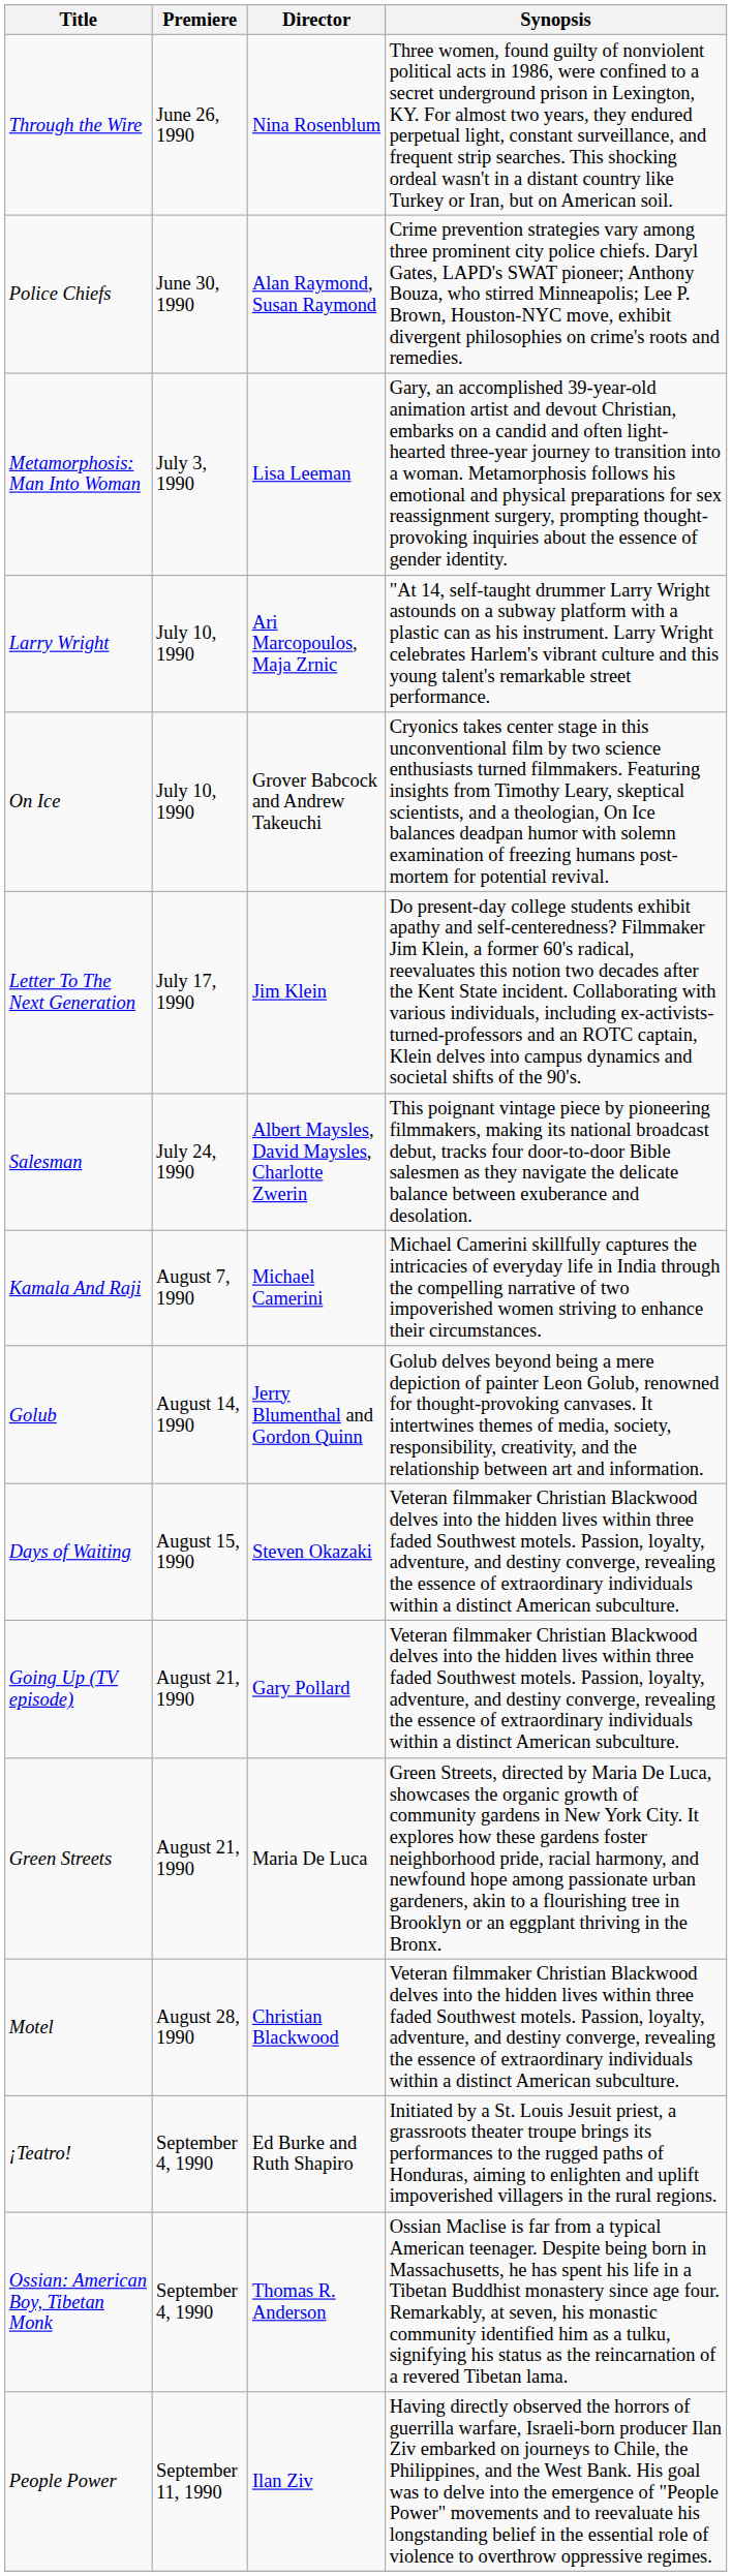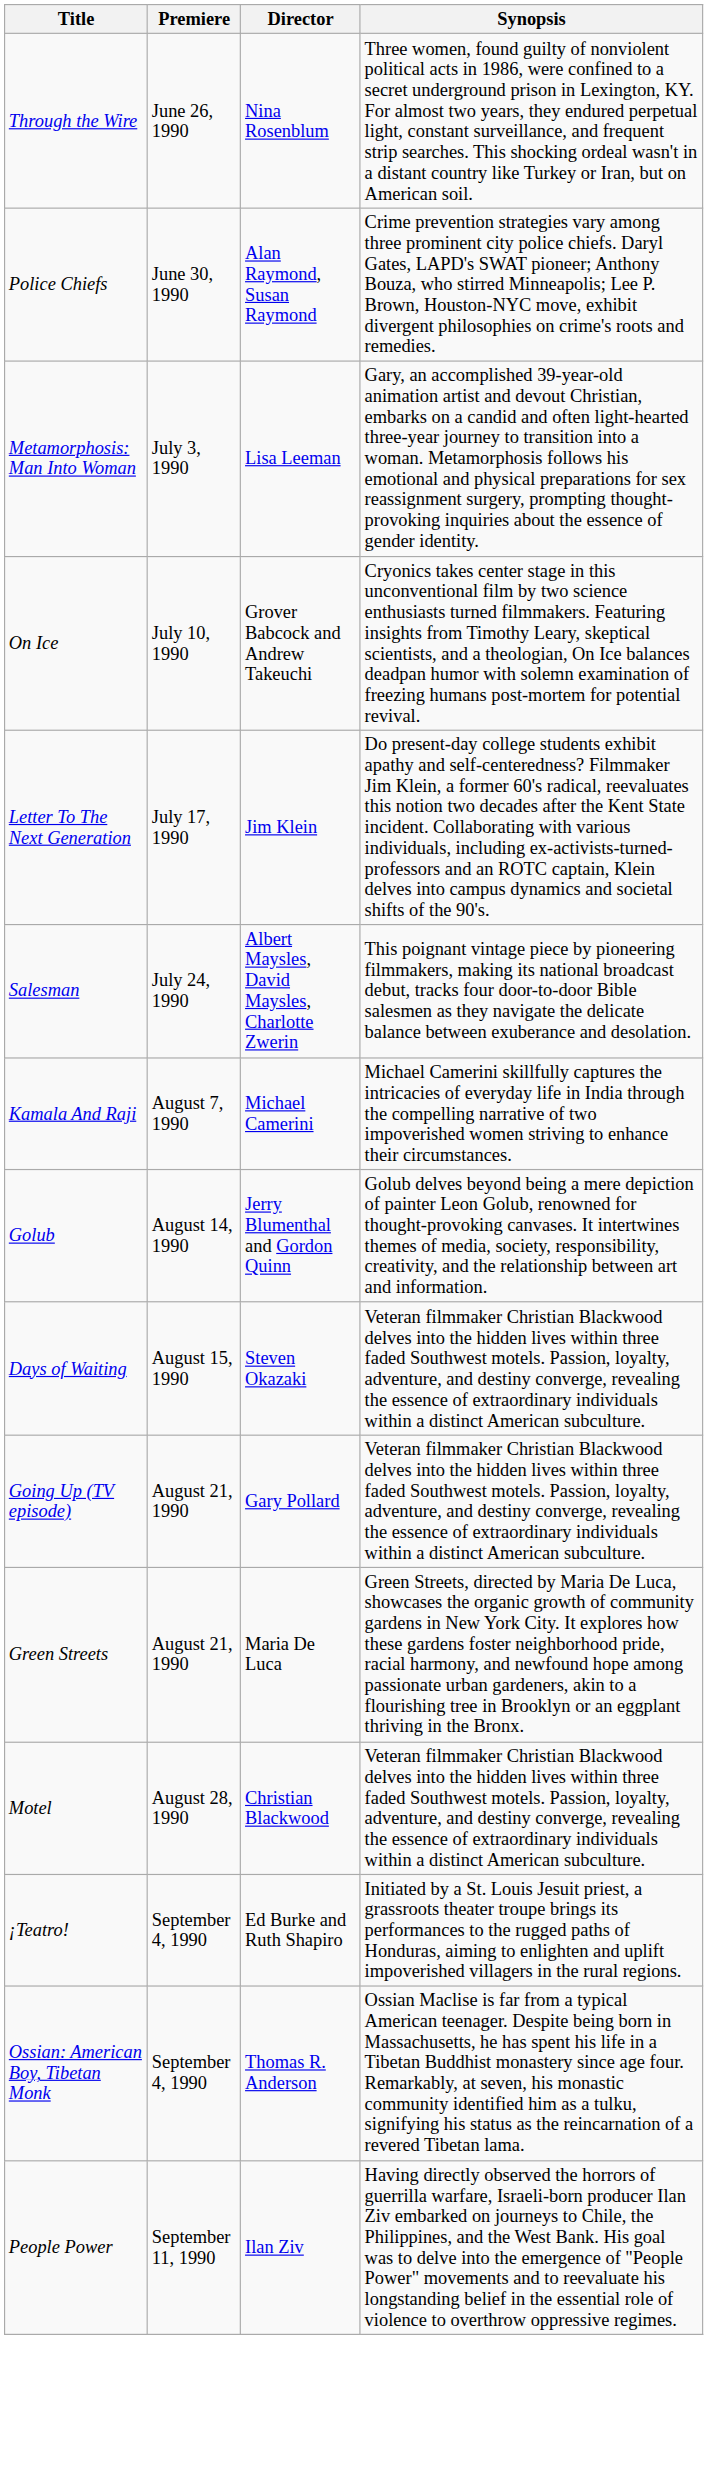 <table class="wikitable sortable">
 <tr>
 <th>Title</th>
 <th>Premiere</th>
 <th>Director</th>
 <th>Synopsis</th>
 </tr>
 <tr>
 <td><em><a href='#'>Through the Wire</a></em></td>
 <td>June 26, 1990</td>
 <td><a href='#'>Nina Rosenblum</a></td>
 <td>Three women, found guilty of nonviolent political acts in 1986, were confined to a secret underground prison in Lexington, KY. For almost two years, they endured perpetual light, constant surveillance, and frequent strip searches. This shocking ordeal wasn't in a distant country like Turkey or Iran, but on American soil.</td>
 </tr>
 <tr>
 <td><em>Police Chiefs</em></td>
 <td>June 30, 1990</td>
 <td><a href='#'>Alan Raymond</a>, <a href='#'>Susan Raymond</a></td>
 <td>Crime prevention strategies vary among three prominent city police chiefs. Daryl Gates, LAPD's SWAT pioneer; Anthony Bouza, who stirred Minneapolis; Lee P. Brown, Houston-NYC move, exhibit divergent philosophies on crime's roots and remedies.</td>
 </tr>
 <tr>
 <td><em><a href='#'>Metamorphosis: Man Into Woman</a></em></td>
 <td>July 3, 1990</td>
 <td><a href='#'>Lisa Leeman</a></td>
 <td>Gary, an accomplished 39-year-old animation artist and devout Christian, embarks on a candid and often light-hearted three-year journey to transition into a woman. Metamorphosis follows his emotional and physical preparations for sex reassignment surgery, prompting thought-provoking inquiries about the essence of gender identity.</td>
-</tr>
-<tr>
-<td><em><a href='#'>Larry Wright</a></em></td>
-<td>July 10, 1990</td>
-<td><a href='#'>Ari Marcopoulos</a>, <a href='#'>Maja Zrnic</a></td>
-<td>"At 14, self-taught drummer Larry Wright astounds on a subway platform with a plastic can as his instrument. Larry Wright celebrates Harlem's vibrant culture and this young talent's remarkable street performance.</td>
 </tr>
 <tr>
 <td><em>On Ice</em></td>
 <td>July 10, 1990</td>
 <td>Grover Babcock and Andrew Takeuchi</td>
 <td>Cryonics takes center stage in this unconventional film by two science enthusiasts turned filmmakers. Featuring insights from Timothy Leary, skeptical scientists, and a theologian, On Ice balances deadpan humor with solemn examination of freezing humans post-mortem for potential revival.</td>
 </tr>
 <tr>
 <td><em><a href='#'>Letter To The Next Generation</a></em></td>
 <td>July 17, 1990</td>
 <td><a href='#'>Jim Klein</a></td>
 <td>Do present-day college students exhibit apathy and self-centeredness? Filmmaker Jim Klein, a former 60's radical, reevaluates this notion two decades after the Kent State incident. Collaborating with various individuals, including ex-activists-turned-professors and an ROTC captain, Klein delves into campus dynamics and societal shifts of the 90's.</td>
 </tr>
 <tr>
 <td><em><a href='#'>Salesman</a></em></td>
 <td>July 24, 1990</td>
 <td><a href='#'>Albert Maysles</a>, <a href='#'>David Maysles</a>, <a href='#'>Charlotte Zwerin</a></td>
 <td>This poignant vintage piece by pioneering filmmakers, making its national broadcast debut, tracks four door-to-door Bible salesmen as they navigate the delicate balance between exuberance and desolation.</td>
 </tr>
 <tr>
 <td><em><a href='#'>Kamala And Raji</a></em></td>
 <td>August 7, 1990</td>
 <td><a href='#'>Michael Camerini</a></td>
 <td>Michael Camerini skillfully captures the intricacies of everyday life in India through the compelling narrative of two impoverished women striving to enhance their circumstances.</td>
 </tr>
 <tr>
 <td><em><a href='#'>Golub</a></em></td>
 <td>August 14, 1990</td>
 <td><a href='#'>Jerry Blumenthal</a> and <a href='#'>Gordon Quinn</a></td>
 <td>Golub delves beyond being a mere depiction of painter Leon Golub, renowned for thought-provoking canvases. It intertwines themes of media, society, responsibility, creativity, and the relationship between art and information.</td>
 </tr>
 <tr>
 <td><em><a href='#'>Days of Waiting</a></em></td>
 <td>August 15, 1990</td>
 <td><a href='#'>Steven Okazaki</a></td>
 <td>Veteran filmmaker Christian Blackwood delves into the hidden lives within three faded Southwest motels. Passion, loyalty, adventure, and destiny converge, revealing the essence of extraordinary individuals within a distinct American subculture.</td>
 </tr>
 <tr>
 <td><em><a href='#'>Going Up (TV episode)</a></em></td>
 <td>August 21, 1990</td>
 <td><a href='#'>Gary Pollard</a></td>
 <td>Veteran filmmaker Christian Blackwood delves into the hidden lives within three faded Southwest motels. Passion, loyalty, adventure, and destiny converge, revealing the essence of extraordinary individuals within a distinct American subculture.</td>
 </tr>
 <tr>
 <td><em>Green Streets</em></td>
 <td>August 21, 1990</td>
 <td>Maria De Luca</td>
 <td>Green Streets, directed by Maria De Luca, showcases the organic growth of community gardens in New York City. It explores how these gardens foster neighborhood pride, racial harmony, and newfound hope among passionate urban gardeners, akin to a flourishing tree in Brooklyn or an eggplant thriving in the Bronx.</td>
 </tr>
 <tr>
 <td><em>Motel</em></td>
 <td>August 28, 1990</td>
 <td><a href='#'>Christian Blackwood</a></td>
 <td>Veteran filmmaker Christian Blackwood delves into the hidden lives within three faded Southwest motels. Passion, loyalty, adventure, and destiny converge, revealing the essence of extraordinary individuals within a distinct American subculture.</td>
 </tr>
 <tr>
 <td><em>¡Teatro!</em></td>
 <td>September 4, 1990</td>
 <td>Ed Burke and Ruth Shapiro</td>
 <td>Initiated by a St. Louis Jesuit priest, a grassroots theater troupe brings its performances to the rugged paths of Honduras, aiming to enlighten and uplift impoverished villagers in the rural regions.<br></td>
 </tr>
 <tr>
 <td><em><a href='#'>Ossian: American Boy, Tibetan Monk</a></em></td>
 <td>September 4, 1990</td>
 <td><a href='#'>Thomas R. Anderson</a></td>
 <td>Ossian Maclise is far from a typical American teenager. Despite being born in Massachusetts, he has spent his life in a Tibetan Buddhist monastery since age four. Remarkably, at seven, his monastic community identified him as a tulku, signifying his status as the reincarnation of a revered Tibetan lama.<br></td>
 </tr>
 <tr>
 <td><em>People Power</em></td>
 <td>September 11, 1990</td>
 <td><a href='#'>Ilan Ziv</a></td>
 <td>Having directly observed the horrors of guerrilla warfare, Israeli-born producer Ilan Ziv embarked on journeys to Chile, the Philippines, and the West Bank. His goal was to delve into the emergence of "People Power" movements and to reevaluate his longstanding belief in the essential role of violence to overthrow oppressive regimes.<br></td>
 </tr>
 <tr>
 </tr>
 </table>
